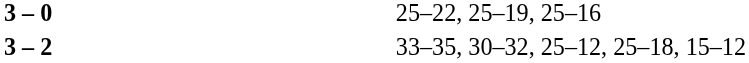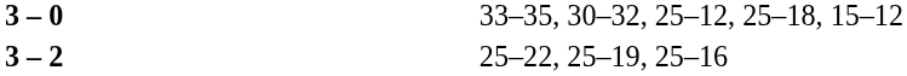 <table width=100% cellspacing=1>
 <tr>
 <th width=20%></th>
 <th width=12%></th>
 <th width=20%></th>
 <th width=33%></th>
 <td></td>
 </tr>
 <tr style=font-size:95%>
 <td align=right><strong></strong></td>
 <td align=center><strong>3 – 0</strong></td>
 <td></td>
-<td>25–22, 25–19, 25–16</td>
+<td>33–35, 30–32, 25–12, 25–18, 15–12</td>
 <td></td>
 </tr>
 <tr style=font-size:95%>
 <td align=right><strong></strong></td>
 <td align=center><strong>3 – 2</strong></td>
 <td></td>
-<td>33–35, 30–32, 25–12, 25–18, 15–12</td>
+<td>25–22, 25–19, 25–16</td>
 </tr>
 </table>
